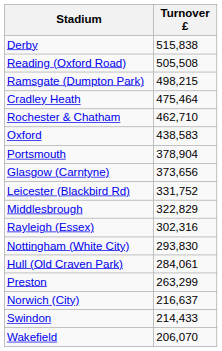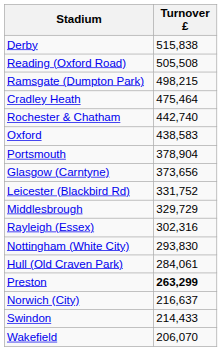 <table class="wikitable">
 <tr>
 <th width=200>Stadium</th>
 <th width=80>Turnover £</th>
 </tr>
 <tr>
 <td><a href='#'>Derby</a></td>
 <td>515,838</td>
 </tr>
 <tr>
 <td><a href='#'>Reading (Oxford Road)</a></td>
 <td>505,508</td>
 </tr>
 <tr>
 <td><a href='#'>Ramsgate (Dumpton Park)</a></td>
 <td>498,215</td>
 </tr>
 <tr>
 <td><a href='#'>Cradley Heath</a></td>
 <td>475,464</td>
 </tr>
 <tr>
 <td><a href='#'>Rochester & Chatham</a></td>
-<td>462,710</td>
+<td>442,740</td>
 </tr>
 <tr>
 <td><a href='#'>Oxford</a></td>
 <td>438,583</td>
 </tr>
 <tr>
 <td><a href='#'>Portsmouth</a></td>
 <td>378,904</td>
 </tr>
 <tr>
 <td><a href='#'>Glasgow (Carntyne)</a></td>
 <td>373,656</td>
 </tr>
 <tr>
 <td><a href='#'>Leicester (Blackbird Rd)</a></td>
 <td>331,752</td>
 </tr>
 <tr>
 <td><a href='#'>Middlesbrough</a></td>
-<td>322,829</td>
+<td>329,729</td>
 </tr>
 <tr>
 <td><a href='#'>Rayleigh (Essex)</a></td>
 <td>302,316</td>
 </tr>
 <tr>
 <td><a href='#'>Nottingham (White City)</a></td>
 <td>293,830</td>
 </tr>
 <tr>
 <td><a href='#'>Hull (Old Craven Park)</a></td>
 <td>284,061</td>
 </tr>
 <tr>
 <td><a href='#'>Preston</a></td>
-<td>263,299</td>
+<td><strong>263,299</strong></td>
 </tr>
 <tr>
 <td><a href='#'>Norwich (City)</a></td>
 <td>216,637</td>
 </tr>
 <tr>
 <td><a href='#'>Swindon</a></td>
 <td>214,433</td>
 </tr>
 <tr>
 <td><a href='#'>Wakefield</a></td>
 <td>206,070</td>
 </tr>
 </table>
